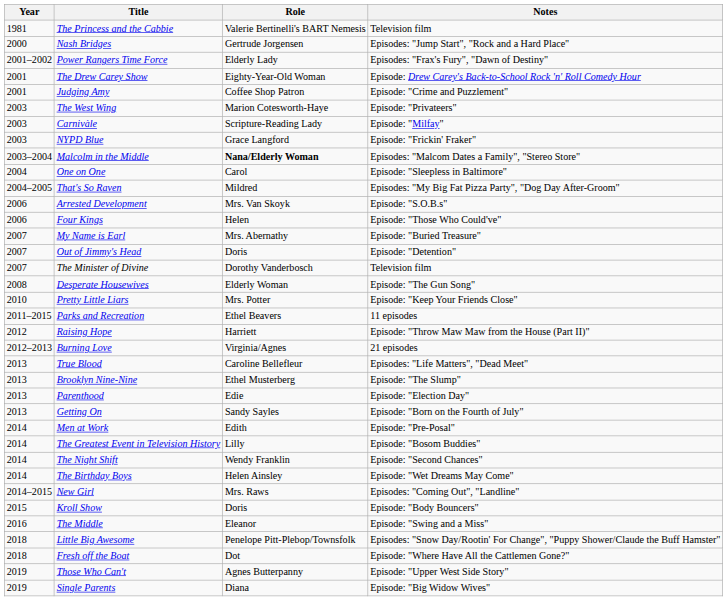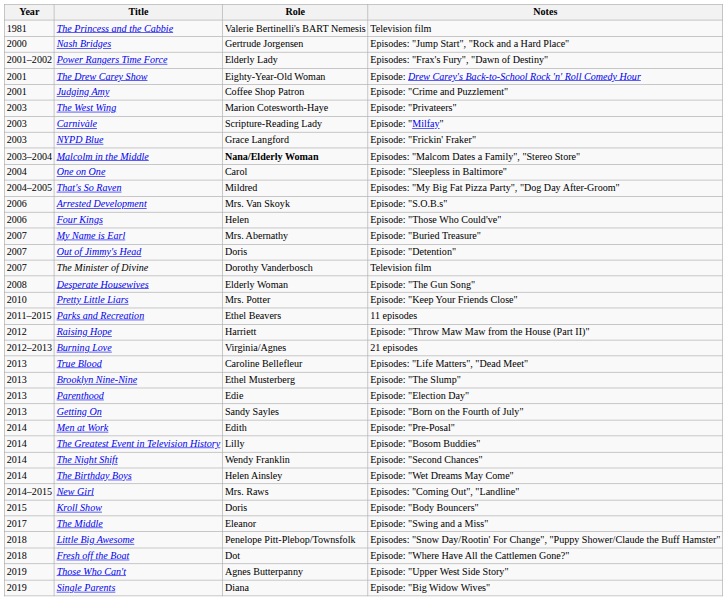 <table class="wikitable sortable">
 <tr>
 <th>Year</th>
 <th>Title</th>
 <th>Role</th>
 <th>Notes</th>
 </tr>
 <tr>
 <td>1981</td>
 <td><em><a href='#'>The Princess and the Cabbie</a></em></td>
 <td>Valerie Bertinelli's BART Nemesis</td>
 <td>Television film</td>
 </tr>
 <tr>
 <td>2000</td>
 <td><em><a href='#'>Nash Bridges</a></em></td>
 <td>Gertrude Jorgensen</td>
 <td>Episodes: "Jump Start", "Rock and a Hard Place"</td>
 </tr>
 <tr>
 <td>2001–2002</td>
 <td><em><a href='#'>Power Rangers Time Force</a></em></td>
 <td>Elderly Lady</td>
 <td>Episodes: "Frax's Fury", "Dawn of Destiny"</td>
 </tr>
 <tr>
 <td>2001</td>
 <td><em><a href='#'>The Drew Carey Show</a></em></td>
 <td>Eighty-Year-Old Woman</td>
 <td>Episode: <em><a href='#'>Drew Carey's Back-to-School Rock 'n' Roll Comedy Hour</a></em></td>
 </tr>
 <tr>
 <td>2001</td>
 <td><em><a href='#'>Judging Amy</a></em></td>
 <td>Coffee Shop Patron</td>
 <td>Episode: "Crime and Puzzlement"</td>
 </tr>
 <tr>
 <td>2003</td>
 <td><em><a href='#'>The West Wing</a></em></td>
 <td>Marion Cotesworth-Haye</td>
 <td>Episode: "Privateers"</td>
 </tr>
 <tr>
 <td>2003</td>
 <td><em><a href='#'>Carnivàle</a></em></td>
 <td>Scripture-Reading Lady</td>
 <td>Episode: "<a href='#'>Milfay</a>"</td>
 </tr>
 <tr>
 <td>2003</td>
 <td><em><a href='#'>NYPD Blue</a></em></td>
 <td>Grace Langford</td>
 <td>Episode: "Frickin' Fraker"</td>
 </tr>
 <tr>
 <td>2003–2004</td>
 <td><em><a href='#'>Malcolm in the Middle</a></em></td>
 <td><strong>Nana/Elderly Woman</strong></td>
 <td>Episodes: "Malcom Dates a Family", "Stereo Store"</td>
 </tr>
 <tr>
 <td>2004</td>
 <td><em><a href='#'>One on One</a></em></td>
 <td>Carol</td>
 <td>Episode: "Sleepless in Baltimore"</td>
 </tr>
 <tr>
 <td>2004–2005</td>
 <td><em><a href='#'>That's So Raven</a></em></td>
 <td>Mildred</td>
 <td>Episodes: "My Big Fat Pizza Party", "Dog Day After-Groom"</td>
 </tr>
 <tr>
 <td>2006</td>
 <td><em><a href='#'>Arrested Development</a></em></td>
 <td>Mrs. Van Skoyk</td>
 <td>Episode: "S.O.B.s"</td>
 </tr>
 <tr>
 <td>2006</td>
 <td><em><a href='#'>Four Kings</a></em></td>
 <td>Helen</td>
 <td>Episode: "Those Who Could've"</td>
 </tr>
 <tr>
 <td>2007</td>
 <td><em><a href='#'>My Name is Earl</a></em></td>
 <td>Mrs. Abernathy</td>
 <td>Episode: "Buried Treasure"</td>
 </tr>
 <tr>
 <td>2007</td>
 <td><em><a href='#'>Out of Jimmy's Head</a></em></td>
 <td>Doris</td>
 <td>Episode: "Detention"</td>
 </tr>
 <tr>
 <td>2007</td>
 <td><em>The Minister of Divine</em></td>
 <td>Dorothy Vanderbosch</td>
 <td>Television film</td>
 </tr>
 <tr>
 <td>2008</td>
 <td><em><a href='#'>Desperate Housewives</a></em></td>
 <td>Elderly Woman</td>
 <td>Episode: "The Gun Song"</td>
 </tr>
 <tr>
 <td>2010</td>
 <td><em><a href='#'>Pretty Little Liars</a></em></td>
 <td>Mrs. Potter</td>
 <td>Episode: "Keep Your Friends Close"</td>
 </tr>
 <tr>
 <td>2011–2015</td>
 <td><em><a href='#'>Parks and Recreation</a></em></td>
 <td>Ethel Beavers</td>
 <td>11 episodes</td>
 </tr>
 <tr>
 <td>2012</td>
 <td><em><a href='#'>Raising Hope</a></em></td>
 <td>Harriett</td>
 <td>Episode: "Throw Maw Maw from the House (Part II)"</td>
 </tr>
 <tr>
 <td>2012–2013</td>
 <td><em><a href='#'>Burning Love</a></em></td>
 <td>Virginia/Agnes</td>
 <td>21 episodes</td>
 </tr>
 <tr>
 <td>2013</td>
 <td><em><a href='#'>True Blood</a></em></td>
 <td>Caroline Bellefleur</td>
 <td>Episodes: "Life Matters", "Dead Meet"</td>
 </tr>
 <tr>
 <td>2013</td>
 <td><em><a href='#'>Brooklyn Nine-Nine</a></em></td>
 <td>Ethel Musterberg</td>
 <td>Episode: "The Slump"</td>
 </tr>
 <tr>
 <td>2013</td>
 <td><em><a href='#'>Parenthood</a></em></td>
 <td>Edie</td>
 <td>Episode: "Election Day"</td>
 </tr>
 <tr>
 <td>2013</td>
 <td><em><a href='#'>Getting On</a></em></td>
 <td>Sandy Sayles</td>
 <td>Episode: "Born on the Fourth of July"</td>
 </tr>
 <tr>
 <td>2014</td>
 <td><em><a href='#'>Men at Work</a></em></td>
 <td>Edith</td>
 <td>Episode: "Pre-Posal"</td>
 </tr>
 <tr>
 <td>2014</td>
 <td><em><a href='#'>The Greatest Event in Television History</a></em></td>
 <td>Lilly</td>
 <td>Episode: "Bosom Buddies"</td>
 </tr>
 <tr>
 <td>2014</td>
 <td><em><a href='#'>The Night Shift</a></em></td>
 <td>Wendy Franklin</td>
 <td>Episode: "Second Chances"</td>
 </tr>
 <tr>
 <td>2014</td>
 <td><em><a href='#'>The Birthday Boys</a></em></td>
 <td>Helen Ainsley</td>
 <td>Episode: "Wet Dreams May Come"</td>
 </tr>
 <tr>
 <td>2014–2015</td>
 <td><em><a href='#'>New Girl</a></em></td>
 <td>Mrs. Raws</td>
 <td>Episodes: "Coming Out", "Landline"</td>
 </tr>
 <tr>
 <td>2015</td>
 <td><em><a href='#'>Kroll Show</a></em></td>
 <td>Doris</td>
 <td>Episode: "Body Bouncers"</td>
 </tr>
 <tr>
-<td>2016</td>
+<td>2017</td>
 <td><em><a href='#'>The Middle</a></em></td>
 <td>Eleanor</td>
 <td>Episode: "Swing and a Miss"</td>
 </tr>
 <tr>
 <td>2018</td>
 <td><em><a href='#'>Little Big Awesome</a></em></td>
 <td>Penelope Pitt-Plebop/Townsfolk</td>
 <td>Episodes: "Snow Day/Rootin' For Change", "Puppy Shower/Claude the Buff Hamster"</td>
 </tr>
 <tr>
 <td>2018</td>
 <td><em><a href='#'>Fresh off the Boat</a></em></td>
 <td>Dot</td>
 <td>Episode: "Where Have All the Cattlemen Gone?"</td>
 </tr>
 <tr>
 <td>2019</td>
 <td><em><a href='#'>Those Who Can't</a></em></td>
 <td>Agnes Butterpanny</td>
 <td>Episode: "Upper West Side Story"</td>
 </tr>
 <tr>
 <td>2019</td>
 <td><em><a href='#'>Single Parents</a></em></td>
 <td>Diana</td>
 <td>Episode: "Big Widow Wives"</td>
 </tr>
 </table>
